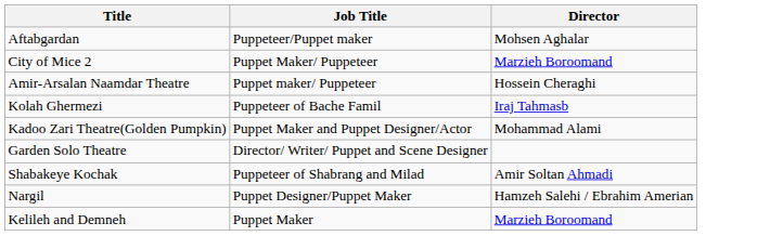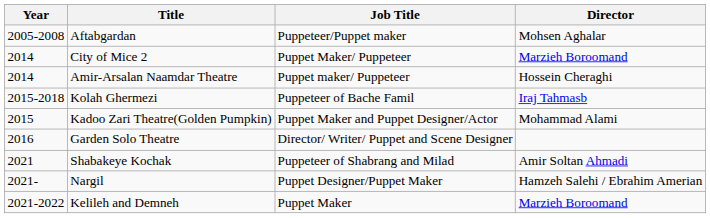 <table class="wikitable">
 <tr>
+<th>Year</th>
 <th>Title</th>
 <th>Job Title</th>
 <th>Director</th>
 </tr>
 <tr>
+<td>2005-2008</td>
 <td>Aftabgardan</td>
 <td>Puppeteer/Puppet maker</td>
 <td>Mohsen Aghalar</td>
 </tr>
 <tr>
+<td>2014</td>
 <td>City of Mice 2</td>
 <td>Puppet Maker/ Puppeteer</td>
 <td><a href='#'>Marzieh Boroomand</a></td>
 </tr>
 <tr>
+<td>2014</td>
 <td>Amir-Arsalan Naamdar  Theatre</td>
 <td>Puppet maker/ Puppeteer</td>
 <td>Hossein Cheraghi</td>
 </tr>
 <tr>
+<td>2015-2018</td>
 <td>Kolah Ghermezi </td>
 <td>Puppeteer of Bache Famil</td>
 <td><a href='#'>Iraj Tahmasb</a></td>
 </tr>
 <tr>
+<td>2015</td>
 <td>Kadoo Zari Theatre(Golden Pumpkin)</td>
 <td>Puppet Maker and Puppet Designer/Actor</td>
 <td>Mohammad Alami</td>
 </tr>
 <tr>
+<td>2016</td>
 <td>Garden Solo Theatre</td>
 <td>Director/ Writer/ Puppet and Scene Designer </td>
 <td></td>
 </tr>
 <tr>
+<td>2021</td>
 <td>Shabakeye Kochak </td>
 <td>Puppeteer of Shabrang and Milad</td>
 <td>Amir Soltan <a href='#'>Ahmadi</a></td>
 </tr>
 <tr>
+<td>2021-</td>
 <td>Nargil</td>
 <td>Puppet Designer/Puppet Maker</td>
 <td>Hamzeh Salehi / Ebrahim Amerian</td>
 </tr>
 <tr>
+<td>2021-2022</td>
 <td>Kelileh and Demneh </td>
 <td>Puppet Maker</td>
 <td><a href='#'>Marzieh Boroomand</a></td>
 </tr>
 </table>
